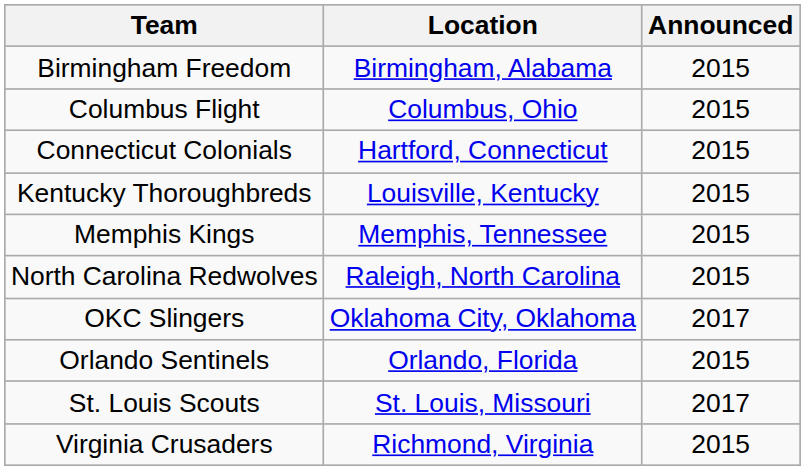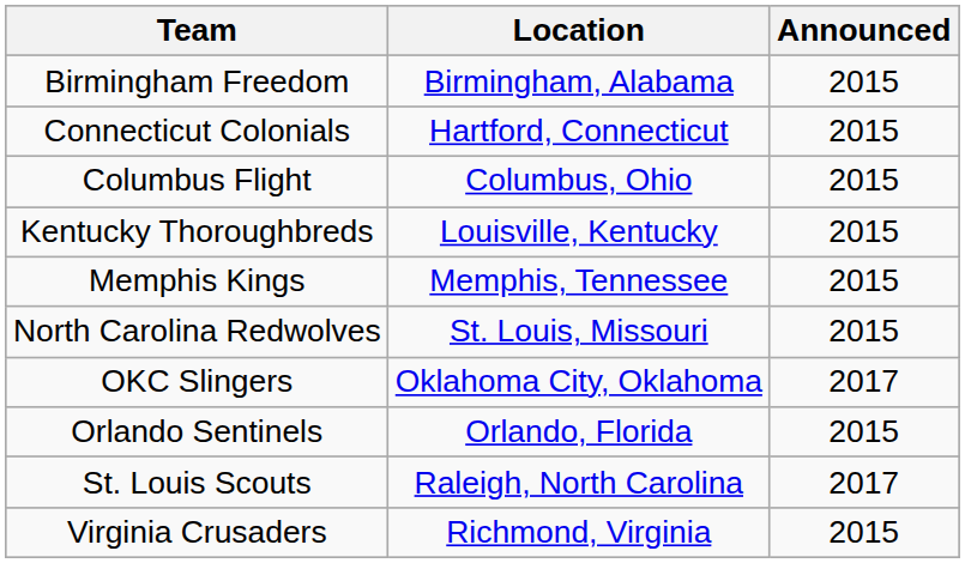 <table class="wikitable" style="text-align:center">
 <tr>
 <th>Team</th>
 <th>Location</th>
 <th>Announced</th>
 </tr>
 <tr>
 <td>Birmingham Freedom</td>
 <td><a href='#'>Birmingham, Alabama</a></td>
 <td>2015</td>
 </tr>
 <tr>
-<td>Columbus Flight</td>
-<td><a href='#'>Columbus, Ohio</a></td>
+<td>Connecticut Colonials</td>
+<td><a href='#'>Hartford, Connecticut</a></td>
 <td>2015</td>
 </tr>
 <tr>
-<td>Connecticut Colonials</td>
-<td><a href='#'>Hartford, Connecticut</a></td>
+<td>Columbus Flight</td>
+<td><a href='#'>Columbus, Ohio</a></td>
 <td>2015</td>
 </tr>
 <tr>
 <td>Kentucky Thoroughbreds</td>
 <td><a href='#'>Louisville, Kentucky</a></td>
 <td>2015</td>
 </tr>
 <tr>
 <td>Memphis Kings</td>
 <td><a href='#'>Memphis, Tennessee</a></td>
 <td>2015</td>
 </tr>
 <tr>
 <td>North Carolina Redwolves</td>
-<td><a href='#'>Raleigh, North Carolina</a></td>
+<td><a href='#'>St. Louis, Missouri</a></td>
 <td>2015</td>
 </tr>
 <tr>
 <td>OKC Slingers</td>
 <td><a href='#'>Oklahoma City, Oklahoma</a></td>
 <td>2017</td>
 </tr>
 <tr>
 <td>Orlando Sentinels</td>
 <td><a href='#'>Orlando, Florida</a></td>
 <td>2015</td>
 </tr>
 <tr>
 <td>St. Louis Scouts</td>
-<td><a href='#'>St. Louis, Missouri</a></td>
+<td><a href='#'>Raleigh, North Carolina</a></td>
 <td>2017</td>
 </tr>
 <tr>
 <td>Virginia Crusaders</td>
 <td><a href='#'>Richmond, Virginia</a></td>
 <td>2015</td>
 </tr>
 </table>
